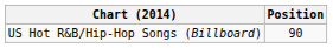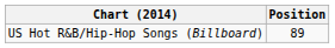 <table class="wikitable plainrowheaders">
 <tr>
 <th scope="col">Chart (2014)</th>
 <th scope="col">Position</th>
 </tr>
 <tr>
 <td>US Hot R&B/Hip-Hop Songs (<em>Billboard</em>)</td>
-<td style="text-align:center">90</td>
+<td style="text-align:center">89</td>
 </tr>
 </table>
